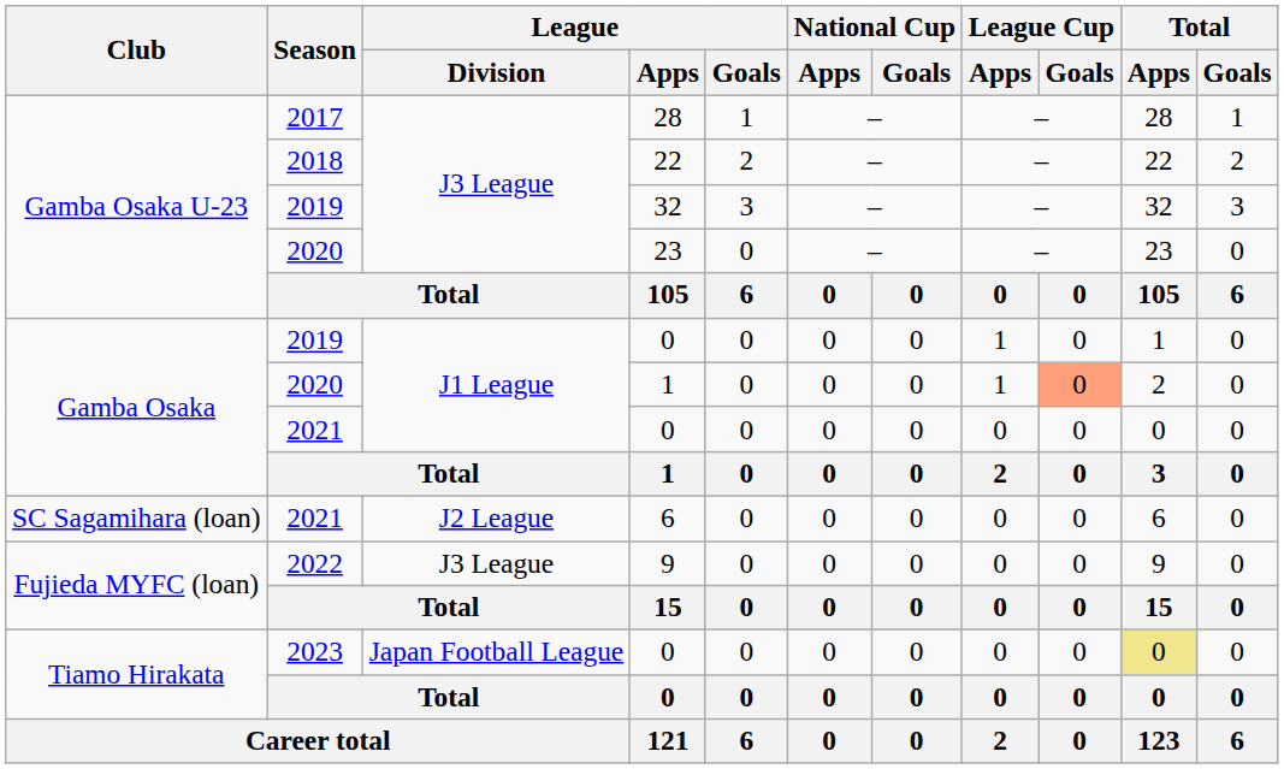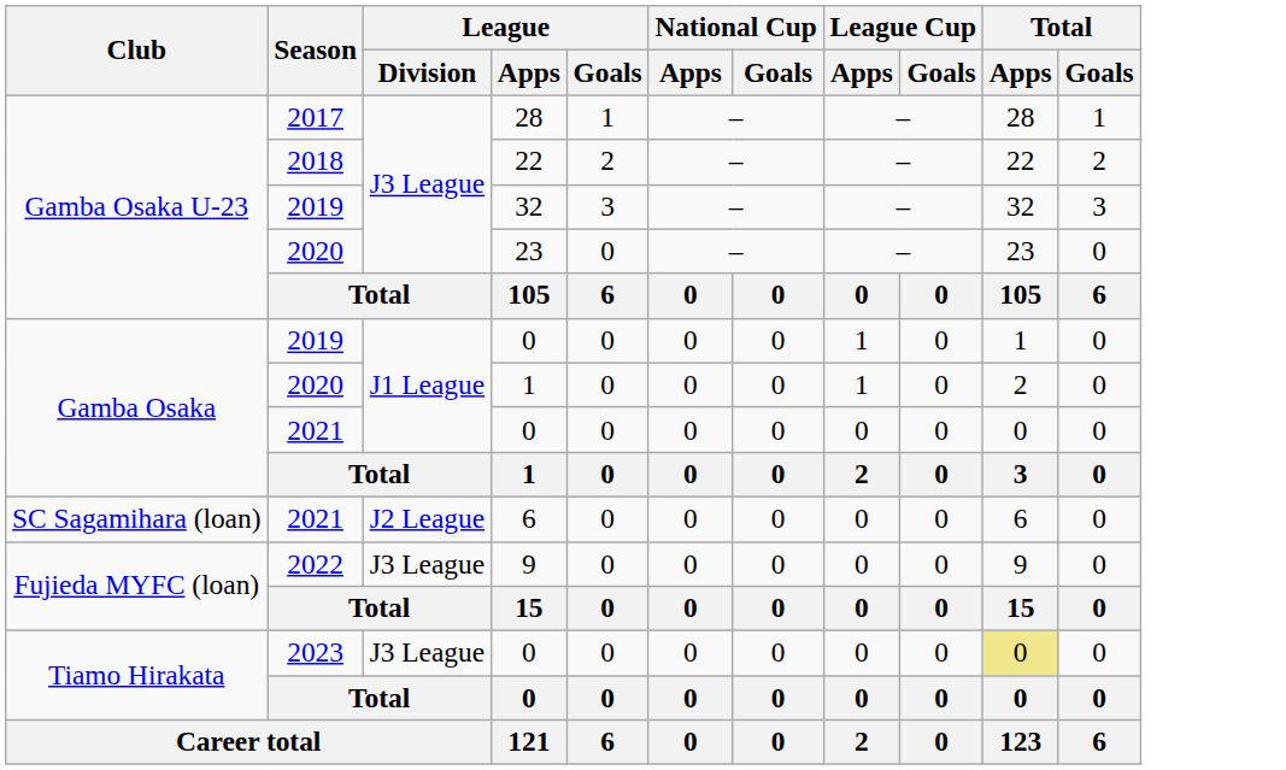 <table class="wikitable" style="text-align: center">
 <tr>
 <th rowspan="2">Club</th>
 <th rowspan="2">Season</th>
 <th colspan="3">League</th>
 <th colspan="2">National Cup</th>
 <th colspan="2">League Cup</th>
 <th colspan="2">Total</th>
 </tr>
 <tr>
 <th>Division</th>
 <th>Apps</th>
 <th>Goals</th>
 <th>Apps</th>
 <th>Goals</th>
 <th>Apps</th>
 <th>Goals</th>
 <th>Apps</th>
 <th>Goals</th>
 </tr>
 <tr>
 <td rowspan="5"><a href='#'>Gamba Osaka U-23</a></td>
 <td><a href='#'>2017</a></td>
 <td rowspan="4"><a href='#'>J3 League</a></td>
 <td>28</td>
 <td>1</td>
 <td colspan="2">–</td>
 <td colspan="2">–</td>
 <td>28</td>
 <td>1</td>
 </tr>
 <tr>
 <td><a href='#'>2018</a></td>
 <td>22</td>
 <td>2</td>
 <td colspan="2">–</td>
 <td colspan="2">–</td>
 <td>22</td>
 <td>2</td>
 </tr>
 <tr>
 <td><a href='#'>2019</a></td>
 <td>32</td>
 <td>3</td>
 <td colspan="2">–</td>
 <td colspan="2">–</td>
 <td>32</td>
 <td>3</td>
 </tr>
 <tr>
 <td><a href='#'>2020</a></td>
 <td>23</td>
 <td>0</td>
 <td colspan="2">–</td>
 <td colspan="2">–</td>
 <td>23</td>
 <td>0</td>
 </tr>
 <tr>
 <th colspan=2>Total</th>
 <th>105</th>
 <th>6</th>
 <th>0</th>
 <th>0</th>
 <th>0</th>
 <th>0</th>
 <th>105</th>
 <th>6</th>
 </tr>
 <tr>
 <td rowspan="4"><a href='#'>Gamba Osaka</a></td>
 <td><a href='#'>2019</a></td>
 <td rowspan="3"><a href='#'>J1 League</a></td>
 <td>0</td>
 <td>0</td>
 <td>0</td>
 <td>0</td>
 <td>1</td>
 <td>0</td>
 <td>1</td>
 <td>0</td>
 </tr>
 <tr>
 <td><a href='#'>2020</a></td>
 <td>1</td>
 <td>0</td>
 <td>0</td>
 <td>0</td>
 <td>1</td>
-<td style="background: lightsalmon;">0</td>
+<td>0</td>
 <td>2</td>
 <td>0</td>
 </tr>
 <tr>
 <td><a href='#'>2021</a></td>
 <td>0</td>
 <td>0</td>
 <td>0</td>
 <td>0</td>
 <td>0</td>
 <td>0</td>
 <td>0</td>
 <td>0</td>
 </tr>
 <tr>
 <th colspan=2>Total</th>
 <th>1</th>
 <th>0</th>
 <th>0</th>
 <th>0</th>
 <th>2</th>
 <th>0</th>
 <th>3</th>
 <th>0</th>
 </tr>
 <tr>
 <td><a href='#'>SC Sagamihara</a> (loan)</td>
 <td><a href='#'>2021</a></td>
 <td><a href='#'>J2 League</a></td>
 <td>6</td>
 <td>0</td>
 <td>0</td>
 <td>0</td>
 <td>0</td>
 <td>0</td>
 <td>6</td>
 <td>0</td>
 </tr>
 <tr>
 <td rowspan="2"><a href='#'>Fujieda MYFC</a> (loan)</td>
 <td><a href='#'>2022</a></td>
 <td>J3 League</td>
 <td>9</td>
 <td>0</td>
 <td>0</td>
 <td>0</td>
 <td>0</td>
 <td>0</td>
 <td>9</td>
 <td>0</td>
 </tr>
 <tr>
 <th colspan=2>Total</th>
 <th>15</th>
 <th>0</th>
 <th>0</th>
 <th>0</th>
 <th>0</th>
 <th>0</th>
 <th>15</th>
 <th>0</th>
 </tr>
 <tr>
 <td rowspan="2"><a href='#'>Tiamo Hirakata</a></td>
 <td><a href='#'>2023</a></td>
-<td><a href='#'>Japan Football League</a></td>
+<td>J3 League</td>
 <td>0</td>
 <td>0</td>
 <td>0</td>
 <td>0</td>
 <td>0</td>
 <td>0</td>
 <td style="background: khaki;">0</td>
 <td>0</td>
 </tr>
 <tr>
 <th colspan=2>Total</th>
 <th>0</th>
 <th>0</th>
 <th>0</th>
 <th>0</th>
 <th>0</th>
 <th>0</th>
 <th>0</th>
 <th>0</th>
 </tr>
 <tr>
 <th colspan=3>Career total</th>
 <th>121</th>
 <th>6</th>
 <th>0</th>
 <th>0</th>
 <th>2</th>
 <th>0</th>
 <th>123</th>
 <th>6</th>
 </tr>
 </table>
